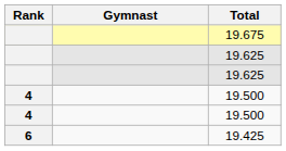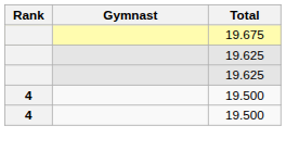 <table class="wikitable sortable" style="text-align:center; font-size:95%">
 <tr>
 <th scope="col" style="width:50px;">Rank</th>
 <th scope="col" style="width:180px;">Gymnast</th>
 <th scope="col" style="width:80px;">Total</th>
 </tr>
 <tr style="background:#fffcaf;">
 <th scope=row style="text-align:center"></th>
 <td style="text-align:left;"></td>
 <td>19.675</td>
 </tr>
 <tr style="background:#e5e5e5;">
 <th scope=row style="text-align:center"></th>
 <td style="text-align:left;"></td>
 <td>19.625</td>
 </tr>
 <tr style="background:#e5e5e5;">
 <th scope=row style="text-align:center"></th>
 <td style="text-align:left;"></td>
 <td>19.625</td>
 </tr>
 <tr>
 <th scope=row style="text-align:center">4</th>
 <td style="text-align:left;"></td>
 <td>19.500</td>
 </tr>
 <tr>
 <th scope=row style="text-align:center">4</th>
 <td style="text-align:left;"></td>
 <td>19.500</td>
 </tr>
-<tr>
-<th scope=row style="text-align:center">6</th>
-<td style="text-align:left;"></td>
-<td>19.425</td>
-</tr>
 </table>
